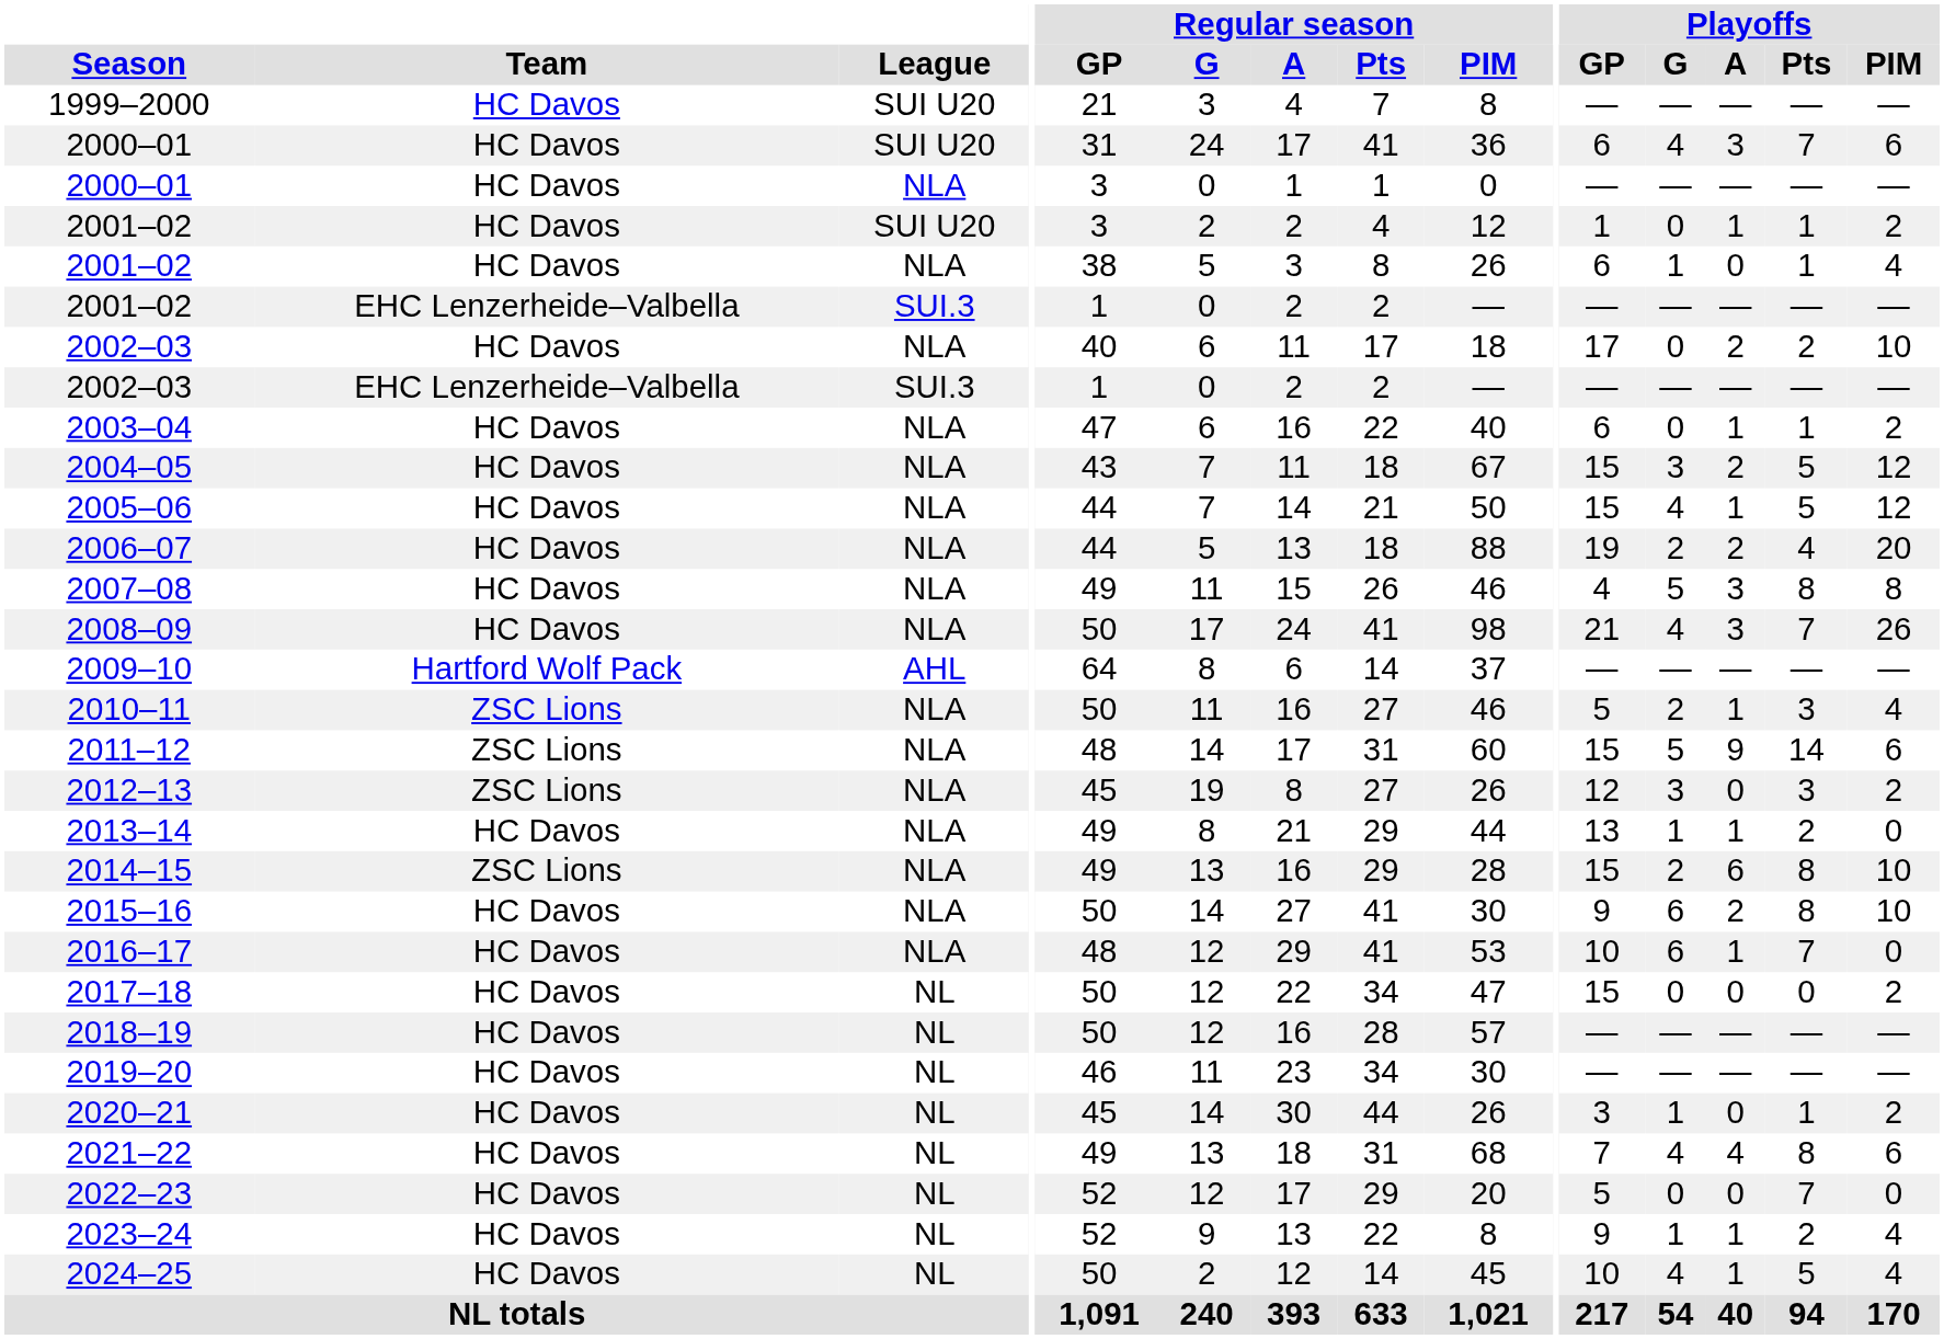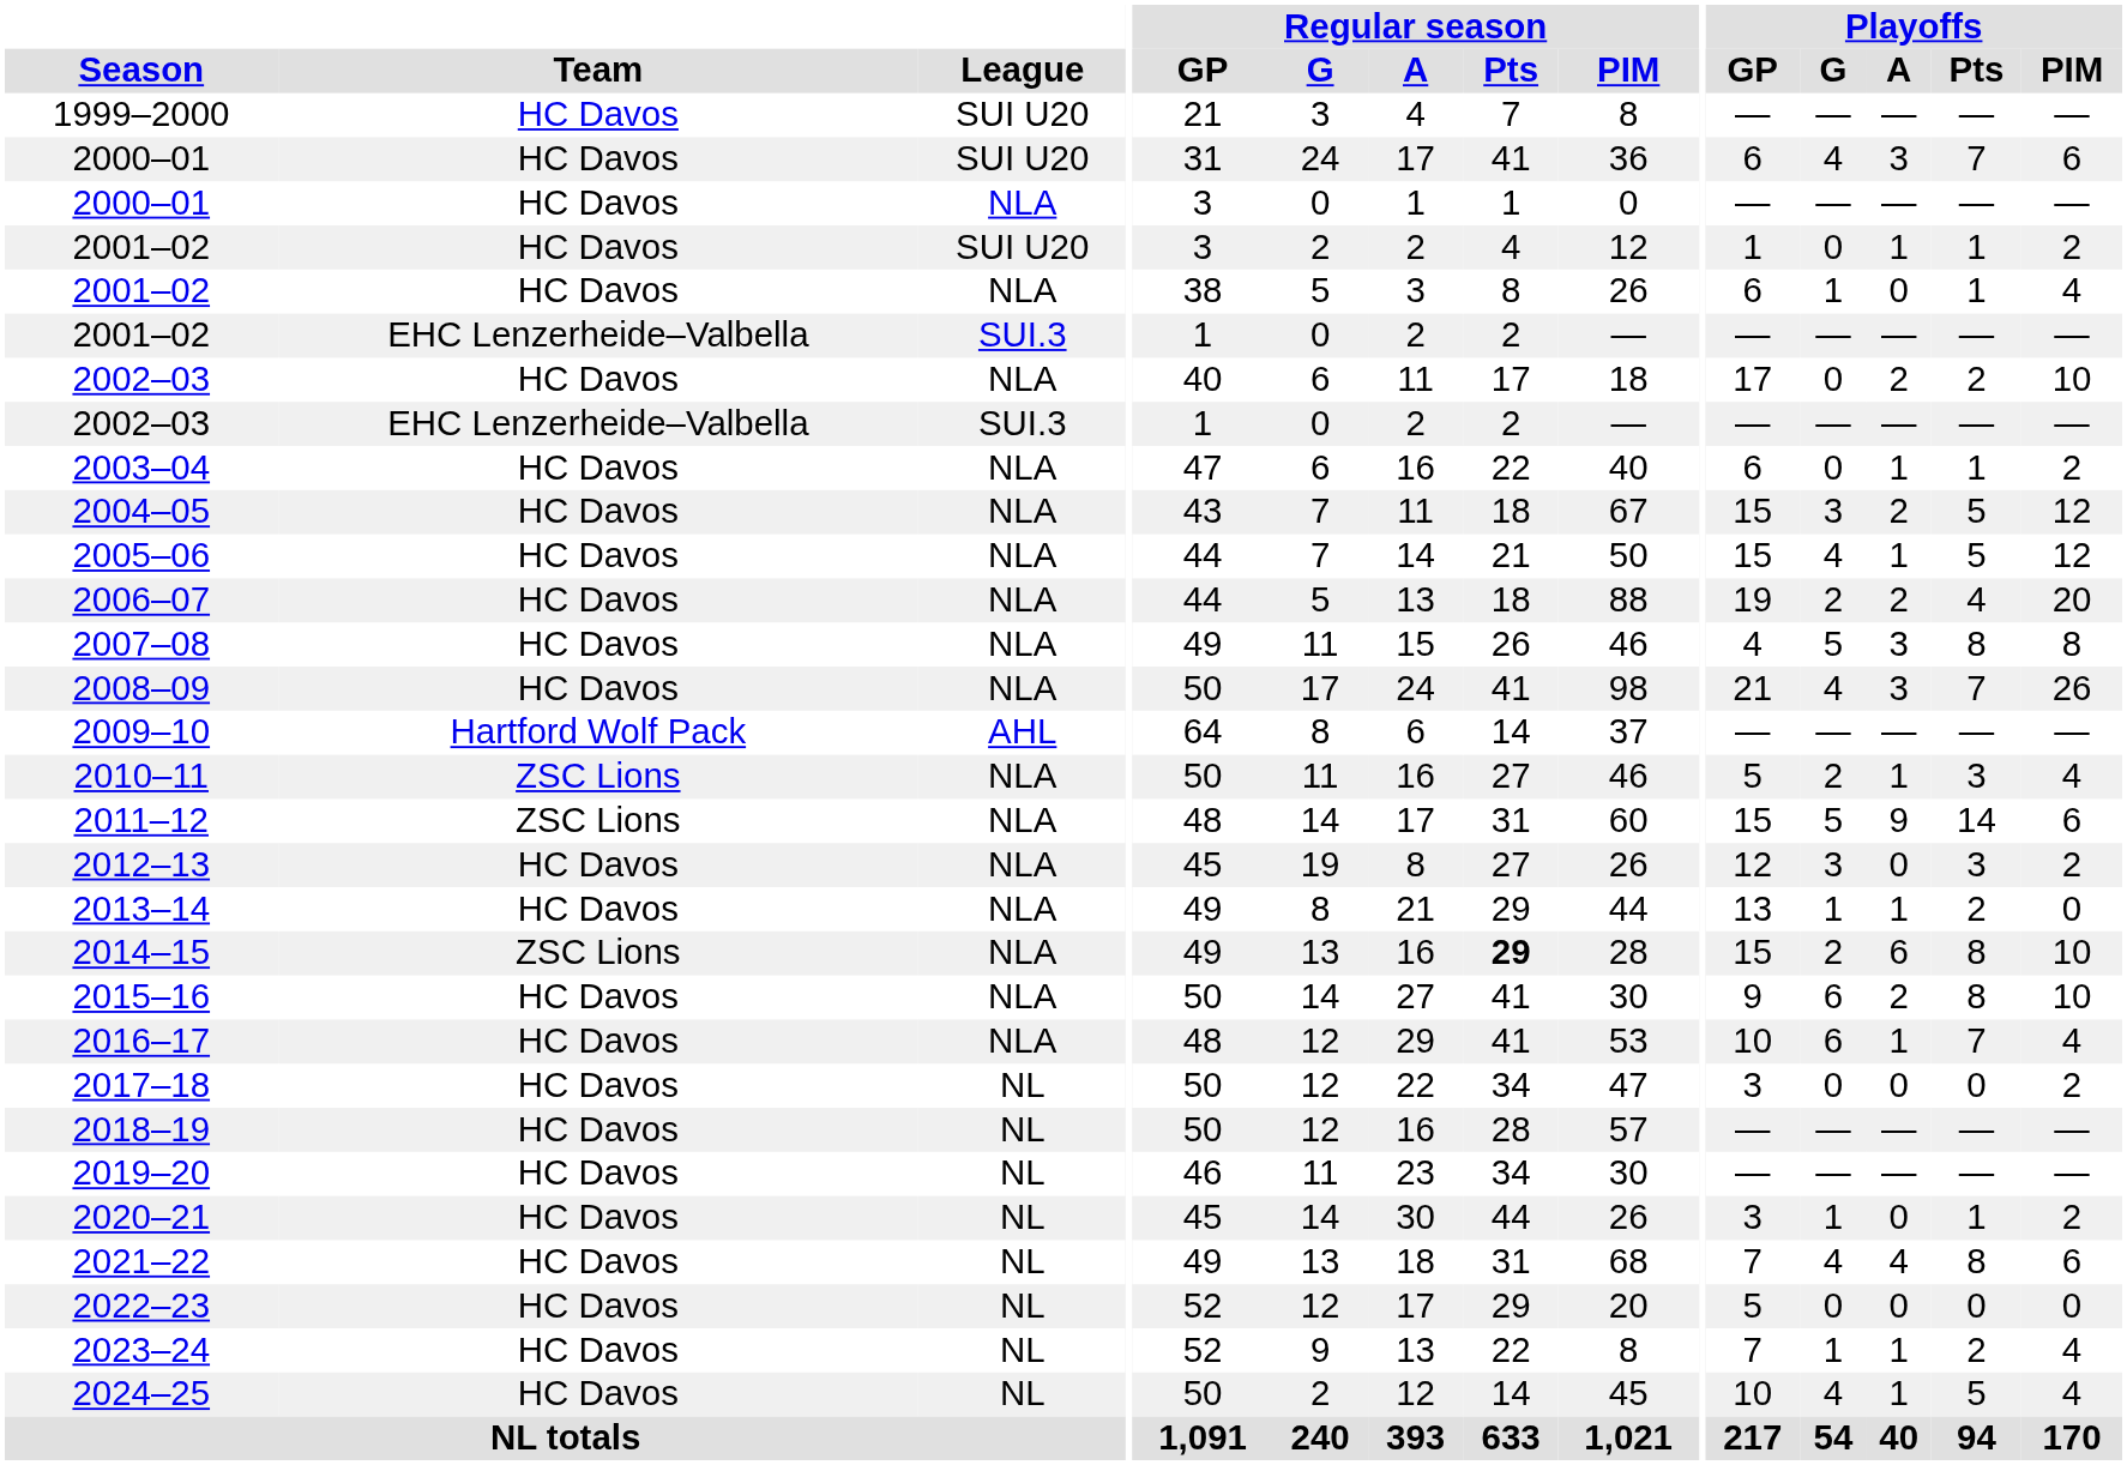 <table border="0" cellpadding="1" cellspacing="0" style="text-align:center; width:60em;">
 <tr bgcolor="#e0e0e0">
 <th colspan="3" bgcolor="#ffffff"></th>
 <th rowspan="99" bgcolor="#ffffff"></th>
 <th colspan="5"><a href='#'>Regular season</a></th>
 <th rowspan="99" bgcolor="#ffffff"></th>
 <th colspan="5"><a href='#'>Playoffs</a></th>
 </tr>
 <tr bgcolor="#e0e0e0">
 <th><a href='#'>Season</a></th>
 <th>Team</th>
 <th>League</th>
 <th>GP</th>
 <th><a href='#'>G</a></th>
 <th><a href='#'>A</a></th>
 <th><a href='#'>Pts</a></th>
 <th><a href='#'>PIM</a></th>
 <th>GP</th>
 <th>G</th>
 <th>A</th>
 <th>Pts</th>
 <th>PIM</th>
 </tr>
 <tr>
 <td>1999–2000</td>
 <td><a href='#'>HC Davos</a></td>
 <td>SUI U20</td>
 <td>21</td>
 <td>3</td>
 <td>4</td>
 <td>7</td>
 <td>8</td>
 <td>—</td>
 <td>—</td>
 <td>—</td>
 <td>—</td>
 <td>—</td>
 </tr>
 <tr bgcolor="#f0f0f0">
 <td>2000–01</td>
 <td>HC Davos</td>
 <td>SUI U20</td>
 <td>31</td>
 <td>24</td>
 <td>17</td>
 <td>41</td>
 <td>36</td>
 <td>6</td>
 <td>4</td>
 <td>3</td>
 <td>7</td>
 <td>6</td>
 </tr>
 <tr>
 <td><a href='#'>2000–01</a></td>
 <td>HC Davos</td>
 <td><a href='#'>NLA</a></td>
 <td>3</td>
 <td>0</td>
 <td>1</td>
 <td>1</td>
 <td>0</td>
 <td>—</td>
 <td>—</td>
 <td>—</td>
 <td>—</td>
 <td>—</td>
 </tr>
 <tr bgcolor="#f0f0f0">
 <td>2001–02</td>
 <td>HC Davos</td>
 <td>SUI U20</td>
 <td>3</td>
 <td>2</td>
 <td>2</td>
 <td>4</td>
 <td>12</td>
 <td>1</td>
 <td>0</td>
 <td>1</td>
 <td>1</td>
 <td>2</td>
 </tr>
 <tr>
 <td><a href='#'>2001–02</a></td>
 <td>HC Davos</td>
 <td>NLA</td>
 <td>38</td>
 <td>5</td>
 <td>3</td>
 <td>8</td>
 <td>26</td>
 <td>6</td>
 <td>1</td>
 <td>0</td>
 <td>1</td>
 <td>4</td>
 </tr>
 <tr bgcolor="#f0f0f0">
 <td>2001–02</td>
 <td>EHC Lenzerheide–Valbella</td>
 <td><a href='#'>SUI.3</a></td>
 <td>1</td>
 <td>0</td>
 <td>2</td>
 <td>2</td>
 <td>—</td>
 <td>—</td>
 <td>—</td>
 <td>—</td>
 <td>—</td>
 <td>—</td>
 </tr>
 <tr>
 <td><a href='#'>2002–03</a></td>
 <td>HC Davos</td>
 <td>NLA</td>
 <td>40</td>
 <td>6</td>
 <td>11</td>
 <td>17</td>
 <td>18</td>
 <td>17</td>
 <td>0</td>
 <td>2</td>
 <td>2</td>
 <td>10</td>
 </tr>
 <tr bgcolor="#f0f0f0">
 <td>2002–03</td>
 <td>EHC Lenzerheide–Valbella</td>
 <td>SUI.3</td>
 <td>1</td>
 <td>0</td>
 <td>2</td>
 <td>2</td>
 <td>—</td>
 <td>—</td>
 <td>—</td>
 <td>—</td>
 <td>—</td>
 <td>—</td>
 </tr>
 <tr>
 <td><a href='#'>2003–04</a></td>
 <td>HC Davos</td>
 <td>NLA</td>
 <td>47</td>
 <td>6</td>
 <td>16</td>
 <td>22</td>
 <td>40</td>
 <td>6</td>
 <td>0</td>
 <td>1</td>
 <td>1</td>
 <td>2</td>
 </tr>
 <tr bgcolor="#f0f0f0">
 <td><a href='#'>2004–05</a></td>
 <td>HC Davos</td>
 <td>NLA</td>
 <td>43</td>
 <td>7</td>
 <td>11</td>
 <td>18</td>
 <td>67</td>
 <td>15</td>
 <td>3</td>
 <td>2</td>
 <td>5</td>
 <td>12</td>
 </tr>
 <tr>
 <td><a href='#'>2005–06</a></td>
 <td>HC Davos</td>
 <td>NLA</td>
 <td>44</td>
 <td>7</td>
 <td>14</td>
 <td>21</td>
 <td>50</td>
 <td>15</td>
 <td>4</td>
 <td>1</td>
 <td>5</td>
 <td>12</td>
 </tr>
 <tr bgcolor="#f0f0f0">
 <td><a href='#'>2006–07</a></td>
 <td>HC Davos</td>
 <td>NLA</td>
 <td>44</td>
 <td>5</td>
 <td>13</td>
 <td>18</td>
 <td>88</td>
 <td>19</td>
 <td>2</td>
 <td>2</td>
 <td>4</td>
 <td>20</td>
 </tr>
 <tr>
 <td><a href='#'>2007–08</a></td>
 <td>HC Davos</td>
 <td>NLA</td>
 <td>49</td>
 <td>11</td>
 <td>15</td>
 <td>26</td>
 <td>46</td>
 <td>4</td>
 <td>5</td>
 <td>3</td>
 <td>8</td>
 <td>8</td>
 </tr>
 <tr bgcolor="#f0f0f0">
 <td><a href='#'>2008–09</a></td>
 <td>HC Davos</td>
 <td>NLA</td>
 <td>50</td>
 <td>17</td>
 <td>24</td>
 <td>41</td>
 <td>98</td>
 <td>21</td>
 <td>4</td>
 <td>3</td>
 <td>7</td>
 <td>26</td>
 </tr>
 <tr>
 <td><a href='#'>2009–10</a></td>
 <td><a href='#'>Hartford Wolf Pack</a></td>
 <td><a href='#'>AHL</a></td>
 <td>64</td>
 <td>8</td>
 <td>6</td>
 <td>14</td>
 <td>37</td>
 <td>—</td>
 <td>—</td>
 <td>—</td>
 <td>—</td>
 <td>—</td>
 </tr>
 <tr bgcolor="#f0f0f0">
 <td><a href='#'>2010–11</a></td>
 <td><a href='#'>ZSC Lions</a></td>
 <td>NLA</td>
 <td>50</td>
 <td>11</td>
 <td>16</td>
 <td>27</td>
 <td>46</td>
 <td>5</td>
 <td>2</td>
 <td>1</td>
 <td>3</td>
 <td>4</td>
 </tr>
 <tr>
 <td><a href='#'>2011–12</a></td>
 <td>ZSC Lions</td>
 <td>NLA</td>
 <td>48</td>
 <td>14</td>
 <td>17</td>
 <td>31</td>
 <td>60</td>
 <td>15</td>
 <td>5</td>
 <td>9</td>
 <td>14</td>
 <td>6</td>
 </tr>
 <tr bgcolor="#f0f0f0">
 <td><a href='#'>2012–13</a></td>
-<td>ZSC Lions</td>
+<td>HC Davos</td>
 <td>NLA</td>
 <td>45</td>
 <td>19</td>
 <td>8</td>
 <td>27</td>
 <td>26</td>
 <td>12</td>
 <td>3</td>
 <td>0</td>
 <td>3</td>
 <td>2</td>
 </tr>
 <tr>
 <td><a href='#'>2013–14</a></td>
 <td>HC Davos</td>
 <td>NLA</td>
 <td>49</td>
 <td>8</td>
 <td>21</td>
 <td>29</td>
 <td>44</td>
 <td>13</td>
 <td>1</td>
 <td>1</td>
 <td>2</td>
 <td>0</td>
 </tr>
 <tr bgcolor="#f0f0f0">
 <td><a href='#'>2014–15</a></td>
 <td>ZSC Lions</td>
 <td>NLA</td>
 <td>49</td>
 <td>13</td>
 <td>16</td>
-<td>29</td>
+<td><strong>29</strong></td>
 <td>28</td>
 <td>15</td>
 <td>2</td>
 <td>6</td>
 <td>8</td>
 <td>10</td>
 </tr>
 <tr>
 <td><a href='#'>2015–16</a></td>
 <td>HC Davos</td>
 <td>NLA</td>
 <td>50</td>
 <td>14</td>
 <td>27</td>
 <td>41</td>
 <td>30</td>
 <td>9</td>
 <td>6</td>
 <td>2</td>
 <td>8</td>
 <td>10</td>
 </tr>
 <tr bgcolor="#f0f0f0">
 <td><a href='#'>2016–17</a></td>
 <td>HC Davos</td>
 <td>NLA</td>
 <td>48</td>
 <td>12</td>
 <td>29</td>
 <td>41</td>
 <td>53</td>
 <td>10</td>
 <td>6</td>
 <td>1</td>
 <td>7</td>
-<td>0</td>
+<td>4</td>
 </tr>
 <tr>
 <td><a href='#'>2017–18</a></td>
 <td>HC Davos</td>
 <td>NL</td>
 <td>50</td>
 <td>12</td>
 <td>22</td>
 <td>34</td>
 <td>47</td>
-<td>15</td>
+<td>3</td>
 <td>0</td>
 <td>0</td>
 <td>0</td>
 <td>2</td>
 </tr>
 <tr bgcolor="#f0f0f0">
 <td><a href='#'>2018–19</a></td>
 <td>HC Davos</td>
 <td>NL</td>
 <td>50</td>
 <td>12</td>
 <td>16</td>
 <td>28</td>
 <td>57</td>
 <td>—</td>
 <td>—</td>
 <td>—</td>
 <td>—</td>
 <td>—</td>
 </tr>
 <tr>
 <td><a href='#'>2019–20</a></td>
 <td>HC Davos</td>
 <td>NL</td>
 <td>46</td>
 <td>11</td>
 <td>23</td>
 <td>34</td>
 <td>30</td>
 <td>—</td>
 <td>—</td>
 <td>—</td>
 <td>—</td>
 <td>—</td>
 </tr>
 <tr bgcolor="#f0f0f0">
 <td><a href='#'>2020–21</a></td>
 <td>HC Davos</td>
 <td>NL</td>
 <td>45</td>
 <td>14</td>
 <td>30</td>
 <td>44</td>
 <td>26</td>
 <td>3</td>
 <td>1</td>
 <td>0</td>
 <td>1</td>
 <td>2</td>
 </tr>
 <tr>
 <td><a href='#'>2021–22</a></td>
 <td>HC Davos</td>
 <td>NL</td>
 <td>49</td>
 <td>13</td>
 <td>18</td>
 <td>31</td>
 <td>68</td>
 <td>7</td>
 <td>4</td>
 <td>4</td>
 <td>8</td>
 <td>6</td>
 </tr>
 <tr bgcolor="#f0f0f0">
 <td><a href='#'>2022–23</a></td>
 <td>HC Davos</td>
 <td>NL</td>
 <td>52</td>
 <td>12</td>
 <td>17</td>
 <td>29</td>
 <td>20</td>
 <td>5</td>
 <td>0</td>
 <td>0</td>
-<td>7</td>
+<td>0</td>
 <td>0</td>
 </tr>
 <tr>
 <td><a href='#'>2023–24</a></td>
 <td>HC Davos</td>
 <td>NL</td>
 <td>52</td>
 <td>9</td>
 <td>13</td>
 <td>22</td>
 <td>8</td>
-<td>9</td>
+<td>7</td>
 <td>1</td>
 <td>1</td>
 <td>2</td>
 <td>4</td>
 </tr>
 <tr bgcolor="#f0f0f0">
 <td><a href='#'>2024–25</a></td>
 <td>HC Davos</td>
 <td>NL</td>
 <td>50</td>
 <td>2</td>
 <td>12</td>
 <td>14</td>
 <td>45</td>
 <td>10</td>
 <td>4</td>
 <td>1</td>
 <td>5</td>
 <td>4</td>
 </tr>
 <tr bgcolor="#e0e0e0">
 <th colspan="3">NL totals</th>
 <th>1,091</th>
 <th>240</th>
 <th>393</th>
 <th>633</th>
 <th>1,021</th>
 <th>217</th>
 <th>54</th>
 <th>40</th>
 <th>94</th>
 <th>170</th>
 </tr>
 </table>
